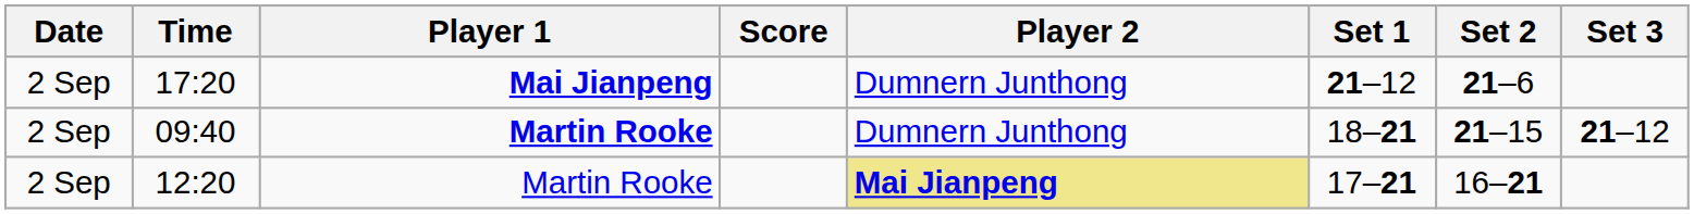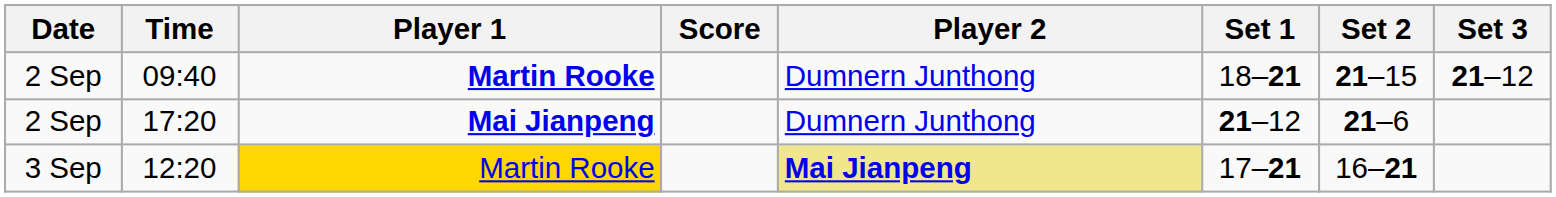 <table class="wikitable" style="font-size:90%; text-align:center">
 <tr>
 <th width="50">Date</th>
 <th width="50">Time</th>
 <th width="200">Player 1</th>
 <th width="50">Score</th>
 <th width="200">Player 2</th>
 <th width="50">Set 1</th>
 <th width="50">Set 2</th>
 <th width="50">Set 3</th>
 </tr>
 <tr>
 <td>2 Sep</td>
-<td>17:20</td>
-<td align="right"><strong><a href='#'>Mai Jianpeng</a> </strong></td>
-<td> </td>
-<td align="left"> <a href='#'>Dumnern Junthong</a></td>
-<td><strong>21</strong>–12</td>
-<td><strong>21</strong>–6</td>
-<td></td>
-</tr>
-<tr>
-<td>2 Sep</td>
 <td>09:40</td>
 <td align="right"><strong><a href='#'>Martin Rooke</a> </strong></td>
 <td> </td>
 <td align="left"> <a href='#'>Dumnern Junthong</a></td>
 <td>18–<strong>21</strong></td>
 <td><strong>21</strong>–15</td>
 <td><strong>21</strong>–12</td>
 </tr>
 <tr>
 <td>2 Sep</td>
+<td>17:20</td>
+<td align="right"><strong><a href='#'>Mai Jianpeng</a> </strong></td>
+<td> </td>
+<td align="left"> <a href='#'>Dumnern Junthong</a></td>
+<td><strong>21</strong>–12</td>
+<td><strong>21</strong>–6</td>
+<td></td>
+</tr>
+<tr>
+<td>3 Sep</td>
 <td>12:20</td>
-<td align="right"><a href='#'>Martin Rooke</a> </td>
+<td align="right" style="background: gold;"><a href='#'>Martin Rooke</a> </td>
 <td> </td>
 <td align="left" style="background: khaki;"><strong> <a href='#'>Mai Jianpeng</a></strong></td>
 <td>17–<strong>21</strong></td>
 <td>16–<strong>21</strong></td>
 <td></td>
 </tr>
 </table>
